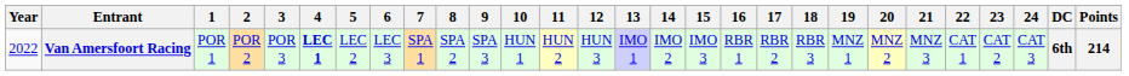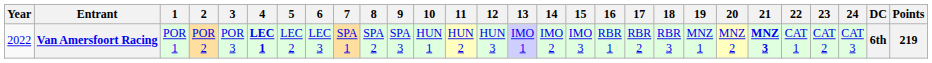 <table class="wikitable" style="text-align:center; font-size:85%">
 <tr>
 <th>Year</th>
 <th>Entrant</th>
 <th>1</th>
 <th>2</th>
 <th>3</th>
 <th>4</th>
 <th>5</th>
 <th>6</th>
 <th>7</th>
 <th>8</th>
 <th>9</th>
 <th>10</th>
 <th>11</th>
 <th>12</th>
 <th>13</th>
 <th>14</th>
 <th>15</th>
 <th>16</th>
 <th>17</th>
 <th>18</th>
 <th>19</th>
 <th>20</th>
 <th>21</th>
 <th>22</th>
 <th>23</th>
 <th>24</th>
 <th>DC</th>
 <th>Points</th>
 </tr>
 <tr>
 <td><a href='#'>2022</a></td>
 <th nowrap><a href='#'>Van Amersfoort Racing</a></th>
 <td style="background:#DFFFDF;"><a href='#'>POR<br>1</a><br></td>
 <td style="background:#FFDF9F;"><a href='#'>POR<br>2</a><br></td>
 <td style="background:#DFFFDF;"><a href='#'>POR<br>3</a><br></td>
 <td style="background:#DFFFDF;"><strong><a href='#'>LEC<br>1</a><br></strong></td>
 <td style="background:#DFFFDF;"><a href='#'>LEC<br>2</a><br></td>
 <td style="background:#DFFFDF;"><a href='#'>LEC<br>3</a><br></td>
 <td style="background:#FFDF9F;"><a href='#'>SPA<br>1</a><br></td>
 <td style="background:#DFFFDF;"><a href='#'>SPA<br>2</a><br></td>
 <td style="background:#DFFFDF;"><a href='#'>SPA<br>3</a><br></td>
 <td style="background:#DFFFDF;"><a href='#'>HUN<br>1</a><br></td>
 <td style="background:#FFFFBF;"><a href='#'>HUN<br>2</a><br></td>
 <td style="background:#DFFFDF;"><a href='#'>HUN<br>3</a><br></td>
 <td style="background:#CFCFFF;"><a href='#'>IMO<br>1</a><br></td>
 <td style="background:#DFFFDF;"><a href='#'>IMO<br>2</a><br></td>
 <td style="background:#DFFFDF;"><a href='#'>IMO<br>3</a><br></td>
 <td style="background:#DFFFDF;"><a href='#'>RBR<br>1</a><br></td>
 <td style="background:#DFFFDF;"><a href='#'>RBR<br>2</a><br></td>
 <td style="background:#DFFFDF;"><a href='#'>RBR<br>3</a><br></td>
 <td style="background:#DFFFDF;"><a href='#'>MNZ<br>1</a><br></td>
 <td style="background:#FFFFBF;"><a href='#'>MNZ<br>2</a><br></td>
-<td style="background:#DFFFDF;"><a href='#'>MNZ<br>3</a><br></td>
+<td style="background:#DFFFDF;"><strong><a href='#'>MNZ<br>3</a><br></strong></td>
 <td style="background:#DFFFDF;"><a href='#'>CAT<br>1</a><br></td>
 <td style="background:#DFFFDF;"><a href='#'>CAT<br>2</a><br></td>
 <td style="background:#DFFFDF;"><a href='#'>CAT<br>3</a><br></td>
 <th>6th</th>
-<th>214</th>
+<th>219</th>
 </tr>
 </table>
